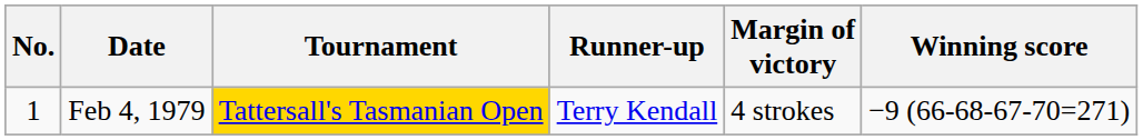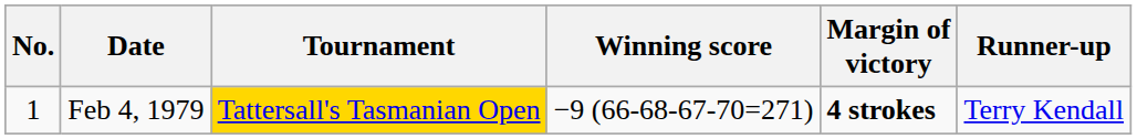 <table class="wikitable" style="font-size:95%;">
 <tr>
 <th>No.</th>
 <th>Date</th>
 <th>Tournament</th>
+<th>Winning score</th>
+<th>Margin of<br>victory</th>
 <th>Runner-up</th>
-<th>Margin of<br>victory</th>
-<th>Winning score</th>
 </tr>
 <tr>
 <td align=center>1</td>
 <td align=right>Feb 4, 1979</td>
 <td style="background: gold;"><a href='#'>Tattersall's Tasmanian Open</a></td>
+<td>−9 (66-68-67-70=271)</td>
+<td><strong>4 strokes</strong></td>
 <td> <a href='#'>Terry Kendall</a></td>
-<td>4 strokes</td>
-<td>−9 (66-68-67-70=271)</td>
 </tr>
 </table>
